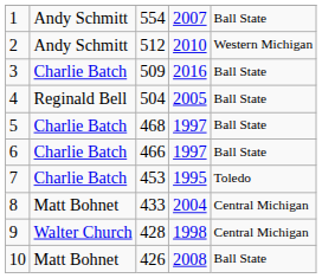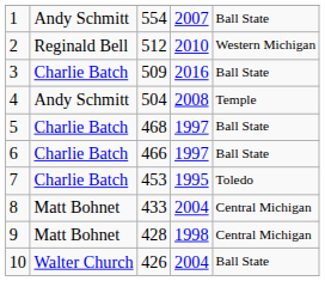 <table class="wikitable">
 <tr>
 </tr>
 <tr>
 <td>1</td>
 <td>Andy Schmitt</td>
 <td><abbr>554</abbr></td>
 <td><a href='#'>2007</a></td>
 <td style="font-size:80%;">Ball State</td>
 </tr>
 <tr>
 <td>2</td>
-<td>Andy Schmitt</td>
+<td>Reginald Bell</td>
 <td><abbr>512</abbr></td>
 <td><a href='#'>2010</a></td>
 <td style="font-size:80%;">Western Michigan</td>
 </tr>
 <tr>
 <td>3</td>
 <td><a href='#'>Charlie Batch</a></td>
 <td><abbr>509</abbr></td>
 <td><a href='#'>2016</a></td>
 <td style="font-size:80%;">Ball State</td>
 </tr>
 <tr>
 <td>4</td>
-<td>Reginald Bell</td>
+<td>Andy Schmitt</td>
 <td><abbr>504</abbr></td>
-<td><a href='#'>2005</a></td>
-<td style="font-size:80%;">Ball State</td>
+<td><a href='#'>2008</a></td>
+<td style="font-size:80%;">Temple</td>
 </tr>
 <tr>
 <td>5</td>
 <td><a href='#'>Charlie Batch</a></td>
 <td>468</td>
 <td><a href='#'>1997</a></td>
 <td style="font-size:80%;">Ball State</td>
 </tr>
 <tr>
 <td>6</td>
 <td><a href='#'>Charlie Batch</a></td>
 <td><abbr>466</abbr></td>
 <td><a href='#'>1997</a></td>
 <td style="font-size:80%;">Ball State</td>
 </tr>
 <tr>
 <td>7</td>
 <td><a href='#'>Charlie Batch</a></td>
 <td><abbr>453</abbr></td>
 <td><a href='#'>1995</a></td>
 <td style="font-size:80%;">Toledo</td>
 </tr>
 <tr>
 <td>8</td>
 <td>Matt Bohnet</td>
 <td><abbr>433</abbr></td>
 <td><a href='#'>2004</a></td>
 <td style="font-size:80%;">Central Michigan</td>
 </tr>
 <tr>
 <td>9</td>
-<td><a href='#'>Walter Church</a></td>
+<td>Matt Bohnet</td>
 <td><abbr>428</abbr></td>
 <td><a href='#'>1998</a></td>
 <td style="font-size:80%;">Central Michigan</td>
 </tr>
 <tr>
 <td>10</td>
-<td>Matt Bohnet</td>
+<td><a href='#'>Walter Church</a></td>
 <td><abbr>426</abbr></td>
-<td><a href='#'>2008</a></td>
+<td><a href='#'>2004</a></td>
 <td style="font-size:80%;">Ball State</td>
 </tr>
 </table>
